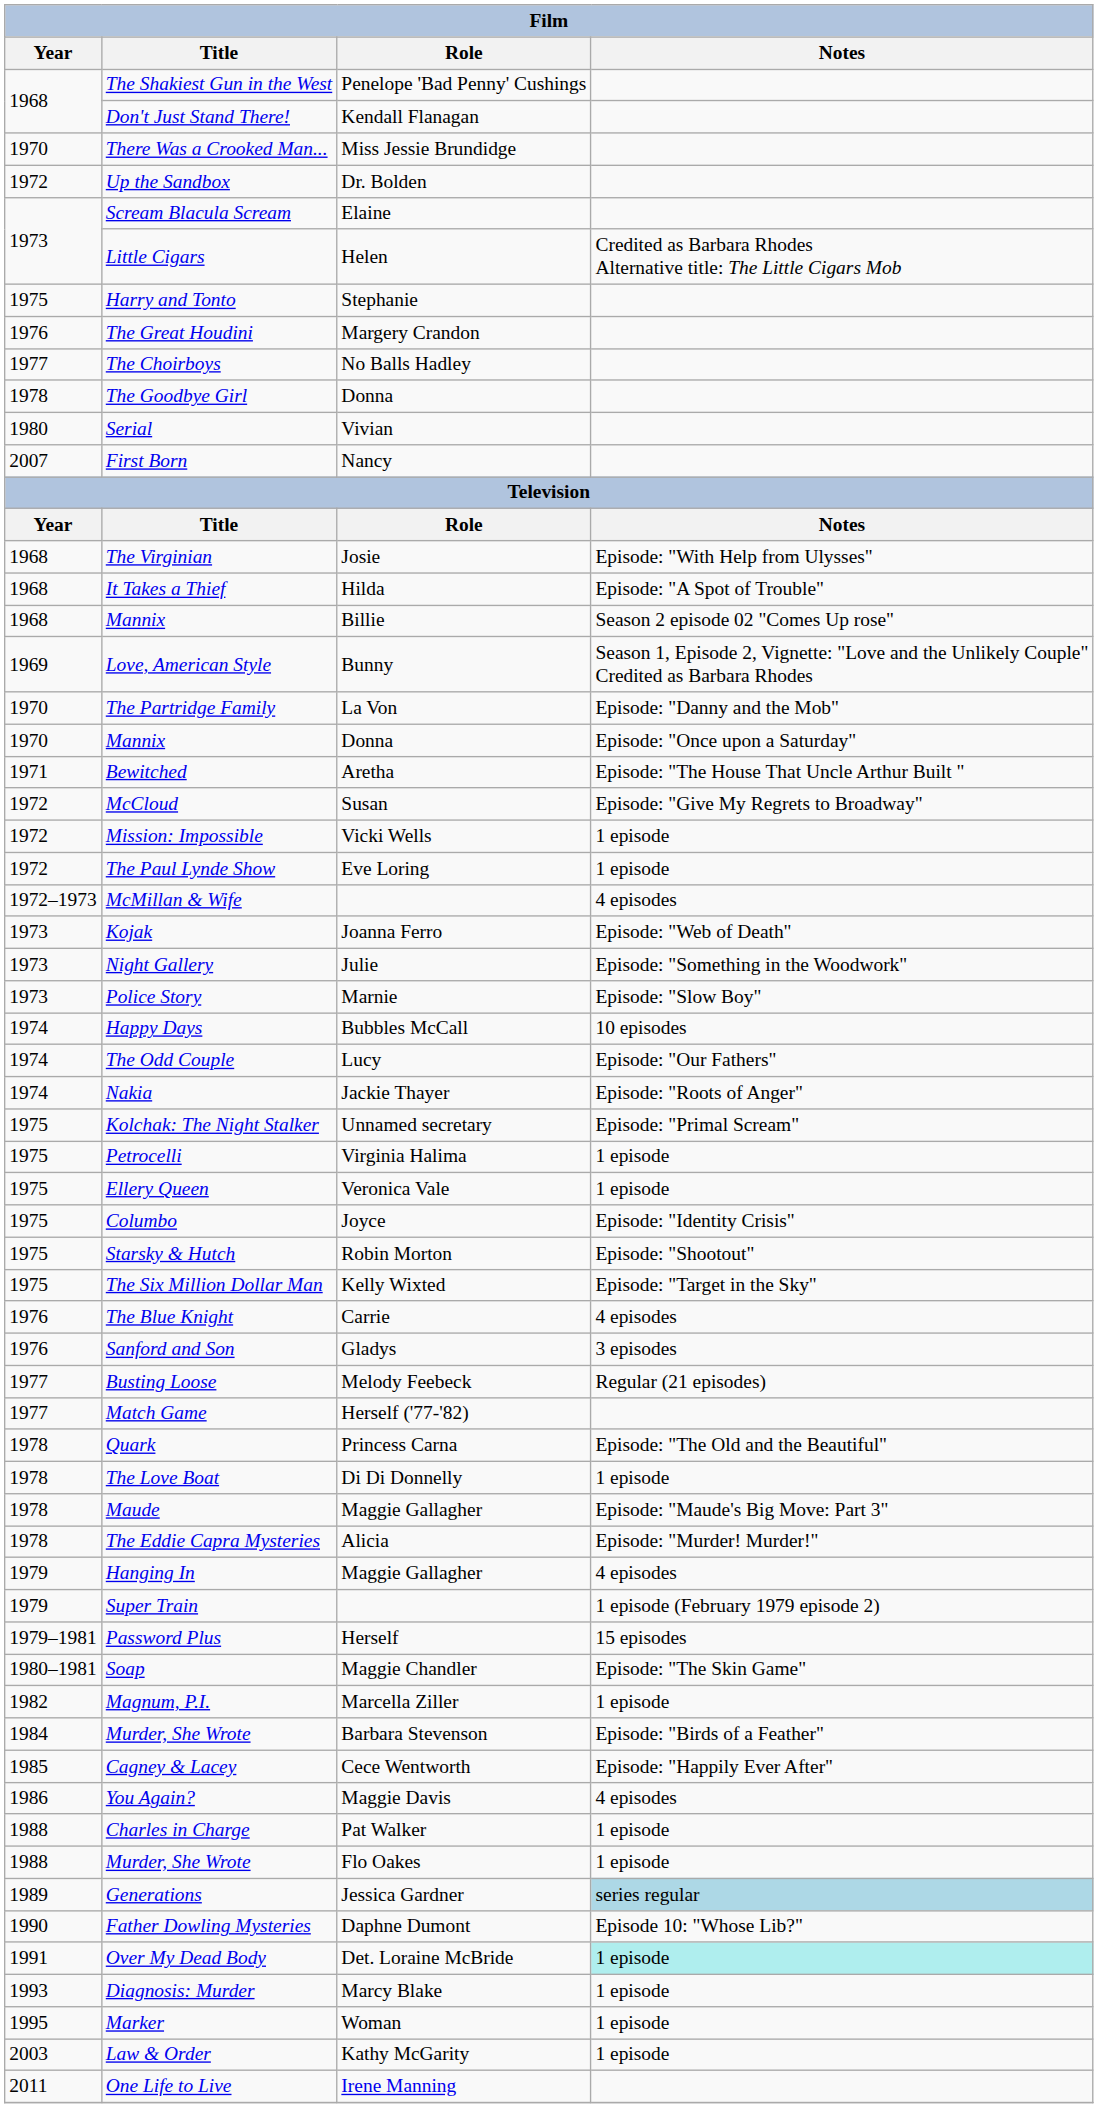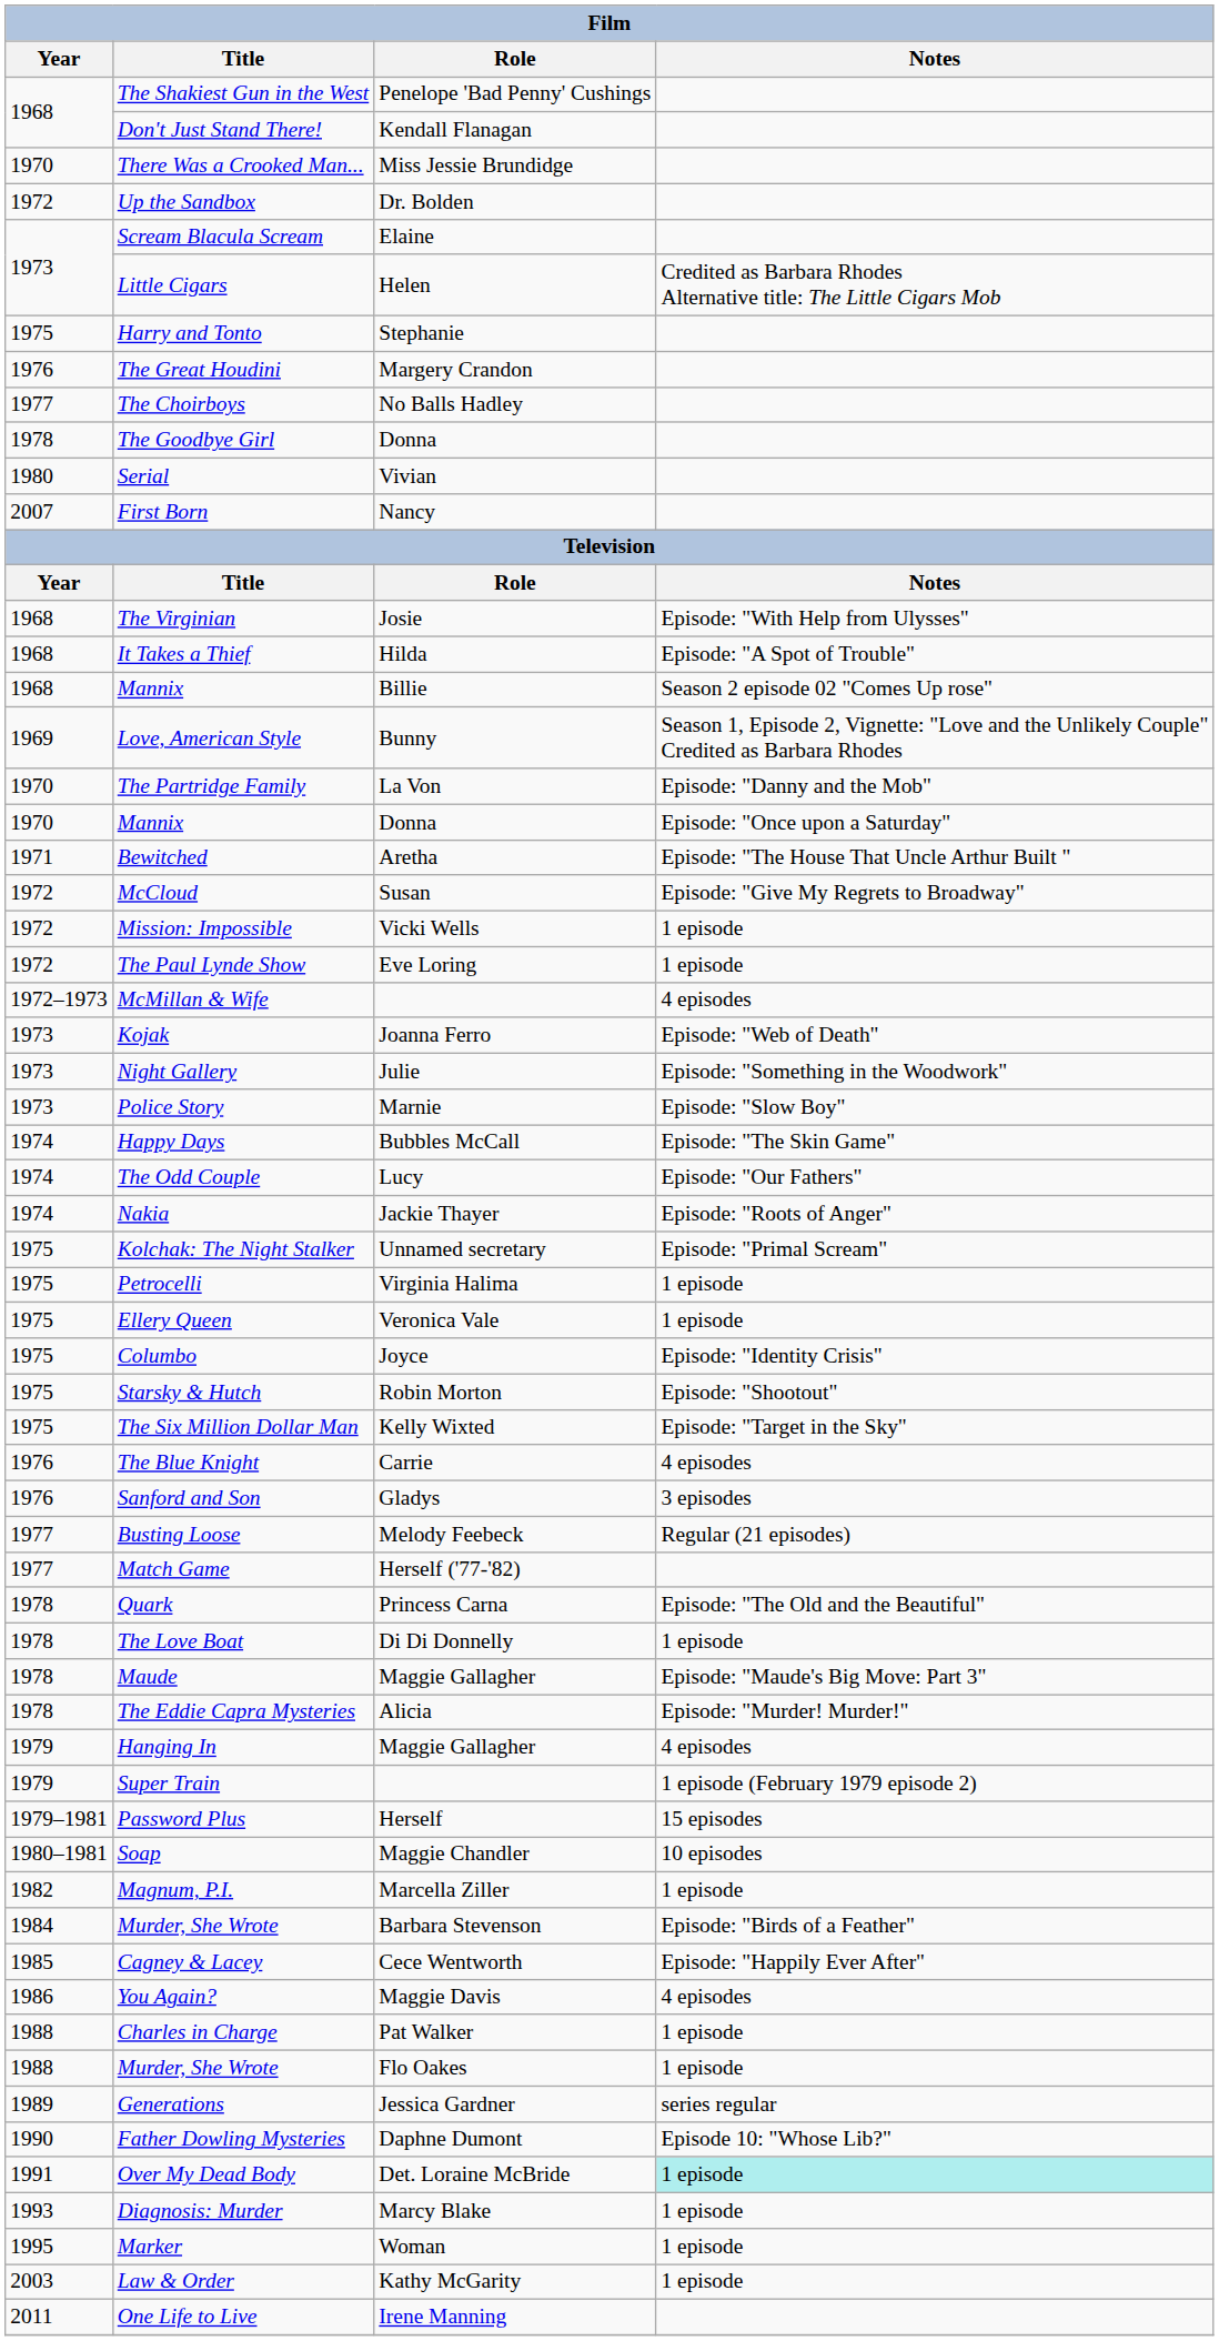 <table class="wikitable" style="font-size: 90%;">
 <tr>
 <th colspan="4" style="background: LightSteelBlue;">Film</th>
 </tr>
 <tr>
 <th>Year</th>
 <th>Title</th>
 <th>Role</th>
 <th>Notes</th>
 </tr>
 <tr>
 <td rowspan=2>1968</td>
 <td><em><a href='#'>The Shakiest Gun in the West</a></em></td>
 <td>Penelope 'Bad Penny' Cushings</td>
 <td></td>
 </tr>
 <tr>
 <td><em><a href='#'>Don't Just Stand There!</a></em></td>
 <td>Kendall Flanagan</td>
 <td></td>
 </tr>
 <tr>
 <td>1970</td>
 <td><em><a href='#'>There Was a Crooked Man...</a></em></td>
 <td>Miss Jessie Brundidge</td>
 <td></td>
 </tr>
 <tr>
 <td>1972</td>
 <td><em><a href='#'>Up the Sandbox</a></em></td>
 <td>Dr. Bolden</td>
 <td></td>
 </tr>
 <tr>
 <td rowspan=2>1973</td>
 <td><em><a href='#'>Scream Blacula Scream</a></em></td>
 <td>Elaine</td>
 <td></td>
 </tr>
 <tr>
 <td><em><a href='#'>Little Cigars</a></em></td>
 <td>Helen</td>
 <td>Credited as Barbara Rhodes<br>Alternative title: <em>The Little Cigars Mob</em></td>
 </tr>
 <tr>
 <td>1975</td>
 <td><em><a href='#'>Harry and Tonto</a></em></td>
 <td>Stephanie</td>
 <td></td>
 </tr>
 <tr>
 <td>1976</td>
 <td><em><a href='#'>The Great Houdini</a></em></td>
 <td>Margery Crandon</td>
 <td></td>
 </tr>
 <tr>
 <td>1977</td>
 <td><em><a href='#'>The Choirboys</a></em></td>
 <td>No Balls Hadley</td>
 <td></td>
 </tr>
 <tr>
 <td>1978</td>
 <td><em><a href='#'>The Goodbye Girl</a></em></td>
 <td>Donna</td>
 <td></td>
 </tr>
 <tr>
 <td>1980</td>
 <td><em><a href='#'>Serial</a></em></td>
 <td>Vivian</td>
 <td></td>
 </tr>
 <tr>
 <td>2007</td>
 <td><em><a href='#'>First Born</a></em></td>
 <td>Nancy</td>
 <td></td>
 </tr>
 <tr>
 <th colspan="4" style="background: LightSteelBlue;">Television</th>
 </tr>
 <tr>
 <th>Year</th>
 <th>Title</th>
 <th>Role</th>
 <th>Notes</th>
 </tr>
 <tr>
 <td>1968</td>
 <td><em><a href='#'>The Virginian</a></em></td>
 <td>Josie</td>
 <td>Episode: "With Help from Ulysses"</td>
 </tr>
 <tr>
 <td>1968</td>
 <td><em><a href='#'>It Takes a Thief</a></em></td>
 <td>Hilda</td>
 <td>Episode: "A Spot of Trouble"</td>
 </tr>
 <tr>
 <td>1968</td>
 <td><em><a href='#'>Mannix</a></em></td>
 <td>Billie</td>
 <td>Season 2 episode 02 "Comes Up rose"</td>
 </tr>
 <tr>
 <td>1969</td>
 <td><em><a href='#'>Love, American Style</a></em></td>
 <td>Bunny</td>
 <td>Season 1, Episode 2, Vignette: "Love and the Unlikely Couple"<br>Credited as Barbara Rhodes</td>
 </tr>
 <tr>
 <td>1970</td>
 <td><em><a href='#'>The Partridge Family</a></em></td>
 <td>La Von</td>
 <td>Episode: "Danny and the Mob"</td>
 </tr>
 <tr>
 <td>1970</td>
 <td><em><a href='#'>Mannix</a></em></td>
 <td>Donna</td>
 <td>Episode: "Once upon a Saturday"</td>
 </tr>
 <tr>
 <td>1971</td>
 <td><em><a href='#'>Bewitched</a></em></td>
 <td>Aretha</td>
 <td>Episode: "The House That Uncle Arthur Built "</td>
 </tr>
 <tr>
 <td>1972</td>
 <td><em><a href='#'>McCloud</a></em></td>
 <td>Susan</td>
 <td>Episode: "Give My Regrets to Broadway"</td>
 </tr>
 <tr>
 <td>1972</td>
 <td><em><a href='#'>Mission: Impossible</a></em></td>
 <td>Vicki Wells</td>
 <td>1 episode</td>
 </tr>
 <tr>
 <td>1972</td>
 <td><em><a href='#'>The Paul Lynde Show</a></em></td>
 <td>Eve Loring</td>
 <td>1 episode</td>
 </tr>
 <tr>
 <td>1972–1973</td>
 <td><em><a href='#'>McMillan & Wife</a></em></td>
 <td></td>
 <td>4 episodes</td>
 </tr>
 <tr>
 <td>1973</td>
 <td><em><a href='#'>Kojak</a></em></td>
 <td>Joanna Ferro</td>
 <td>Episode: "Web of Death"</td>
 </tr>
 <tr>
 <td>1973</td>
 <td><em><a href='#'>Night Gallery</a></em></td>
 <td>Julie</td>
 <td>Episode: "Something in the Woodwork"</td>
 </tr>
 <tr>
 <td>1973</td>
 <td><em><a href='#'>Police Story</a></em></td>
 <td>Marnie</td>
 <td>Episode: "Slow Boy"</td>
 </tr>
 <tr>
 <td>1974</td>
 <td><em><a href='#'>Happy Days</a></em></td>
 <td>Bubbles McCall</td>
-<td>10 episodes</td>
+<td>Episode: "The Skin Game"</td>
 </tr>
 <tr>
 <td>1974</td>
 <td><em><a href='#'>The Odd Couple</a></em></td>
 <td>Lucy</td>
 <td>Episode: "Our Fathers"</td>
 </tr>
 <tr>
 <td>1974</td>
 <td><em><a href='#'>Nakia</a></em></td>
 <td>Jackie Thayer</td>
 <td>Episode: "Roots of Anger"</td>
 </tr>
 <tr>
 <td>1975</td>
 <td><em><a href='#'>Kolchak: The Night Stalker</a></em></td>
 <td>Unnamed secretary</td>
 <td>Episode: "Primal Scream"</td>
 </tr>
 <tr>
 <td>1975</td>
 <td><em><a href='#'>Petrocelli</a></em></td>
 <td>Virginia Halima</td>
 <td>1 episode</td>
 </tr>
 <tr>
 <td>1975</td>
 <td><em><a href='#'>Ellery Queen</a></em></td>
 <td>Veronica Vale</td>
 <td>1 episode</td>
 </tr>
 <tr>
 <td>1975</td>
 <td><em><a href='#'>Columbo</a></em></td>
 <td>Joyce</td>
 <td>Episode: "Identity Crisis"</td>
 </tr>
 <tr>
 <td>1975</td>
 <td><em><a href='#'>Starsky & Hutch</a></em></td>
 <td>Robin Morton</td>
 <td>Episode: "Shootout"</td>
 </tr>
 <tr>
 <td>1975</td>
 <td><em><a href='#'>The Six Million Dollar Man</a></em></td>
 <td>Kelly Wixted</td>
 <td>Episode: "Target in the Sky"</td>
 </tr>
 <tr>
 <td>1976</td>
 <td><em><a href='#'>The Blue Knight</a></em></td>
 <td>Carrie</td>
 <td>4 episodes</td>
 </tr>
 <tr>
 <td>1976</td>
 <td><em><a href='#'>Sanford and Son</a></em></td>
 <td>Gladys</td>
 <td>3 episodes</td>
 </tr>
 <tr>
 <td>1977</td>
 <td><em><a href='#'>Busting Loose</a></em></td>
 <td>Melody Feebeck</td>
 <td>Regular (21 episodes)</td>
 </tr>
 <tr>
 <td>1977</td>
 <td><em><a href='#'>Match Game</a></em></td>
 <td>Herself ('77-'82)</td>
 <td></td>
 </tr>
 <tr>
 <td>1978</td>
 <td><em><a href='#'>Quark</a></em></td>
 <td>Princess Carna</td>
 <td>Episode: "The Old and the Beautiful"</td>
 </tr>
 <tr>
 <td>1978</td>
 <td><em><a href='#'>The Love Boat</a></em></td>
 <td>Di Di Donnelly</td>
 <td>1 episode</td>
 </tr>
 <tr>
 <td>1978</td>
 <td><em><a href='#'>Maude</a></em></td>
 <td>Maggie Gallagher</td>
 <td>Episode: "Maude's Big Move: Part 3"</td>
 </tr>
 <tr>
 <td>1978</td>
 <td><em><a href='#'>The Eddie Capra Mysteries</a></em></td>
 <td>Alicia</td>
 <td>Episode: "Murder! Murder!"</td>
 </tr>
 <tr>
 <td>1979</td>
 <td><em><a href='#'>Hanging In</a></em></td>
 <td>Maggie Gallagher</td>
 <td>4 episodes</td>
 </tr>
 <tr>
 <td>1979</td>
 <td><em><a href='#'>Super Train</a></em></td>
 <td></td>
 <td>1 episode (February 1979 episode 2)</td>
 </tr>
 <tr>
 <td>1979–1981</td>
 <td><em><a href='#'>Password Plus</a></em></td>
 <td>Herself</td>
 <td>15 episodes</td>
 </tr>
 <tr>
 <td>1980–1981</td>
 <td><em><a href='#'>Soap</a></em></td>
 <td>Maggie Chandler</td>
-<td>Episode: "The Skin Game"</td>
+<td>10 episodes</td>
 </tr>
 <tr>
 <td>1982</td>
 <td><em><a href='#'>Magnum, P.I.</a></em></td>
 <td>Marcella Ziller</td>
 <td>1 episode</td>
 </tr>
 <tr>
 <td>1984</td>
 <td><em><a href='#'>Murder, She Wrote</a></em></td>
 <td>Barbara Stevenson</td>
 <td>Episode: "Birds of a Feather"</td>
 </tr>
 <tr>
 <td>1985</td>
 <td><em><a href='#'>Cagney & Lacey</a></em></td>
 <td>Cece Wentworth</td>
 <td>Episode: "Happily Ever After"</td>
 </tr>
 <tr>
 <td>1986</td>
 <td><em><a href='#'>You Again?</a></em></td>
 <td>Maggie Davis</td>
 <td>4 episodes</td>
 </tr>
 <tr>
 <td>1988</td>
 <td><em><a href='#'>Charles in Charge</a></em></td>
 <td>Pat Walker</td>
 <td>1 episode</td>
 </tr>
 <tr>
 <td>1988</td>
 <td><em><a href='#'>Murder, She Wrote</a></em></td>
 <td>Flo Oakes</td>
 <td>1 episode</td>
 </tr>
 <tr>
 <td>1989</td>
 <td><em><a href='#'>Generations</a></em></td>
 <td>Jessica Gardner</td>
-<td style="background: lightblue;">series regular</td>
+<td>series regular</td>
 </tr>
 <tr>
 <td>1990</td>
 <td><em><a href='#'>Father Dowling Mysteries</a></em></td>
 <td>Daphne Dumont</td>
 <td>Episode 10: "Whose Lib?"</td>
 </tr>
 <tr>
 <td>1991</td>
 <td><em><a href='#'>Over My Dead Body</a></em></td>
 <td>Det. Loraine McBride</td>
 <td style="background: paleturquoise;">1 episode</td>
 </tr>
 <tr>
 <td>1993</td>
 <td><em><a href='#'>Diagnosis: Murder</a></em></td>
 <td>Marcy Blake</td>
 <td>1 episode</td>
 </tr>
 <tr>
 <td>1995</td>
 <td><em><a href='#'>Marker</a></em></td>
 <td>Woman</td>
 <td>1 episode</td>
 </tr>
 <tr>
 <td>2003</td>
 <td><em><a href='#'>Law & Order</a></em></td>
 <td>Kathy McGarity</td>
 <td>1 episode</td>
 </tr>
 <tr>
 <td>2011</td>
 <td><em><a href='#'>One Life to Live</a></em></td>
 <td><a href='#'>Irene Manning</a></td>
 <td></td>
 </tr>
 <tr>
 </tr>
 </table>
